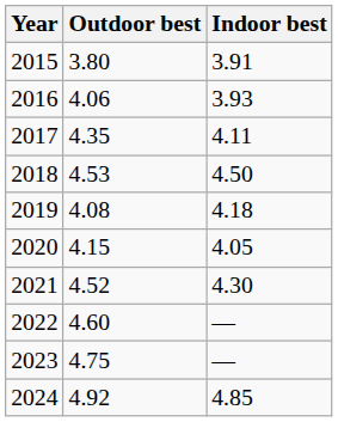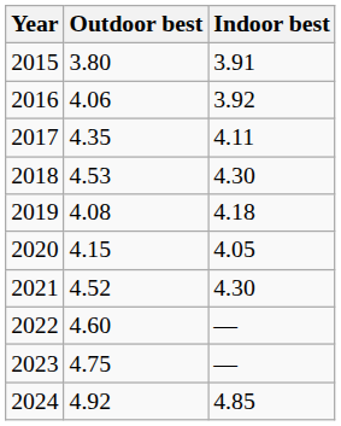 <table class=wikitable>
 <tr>
 <th>Year</th>
 <th>Outdoor best</th>
 <th>Indoor best</th>
 </tr>
 <tr>
 <td>2015</td>
 <td>3.80</td>
 <td>3.91</td>
 </tr>
 <tr>
 <td>2016</td>
 <td>4.06</td>
-<td>3.93</td>
+<td>3.92</td>
 </tr>
 <tr>
 <td>2017</td>
 <td>4.35</td>
 <td>4.11</td>
 </tr>
 <tr>
 <td>2018</td>
 <td>4.53</td>
-<td>4.50</td>
+<td>4.30</td>
 </tr>
 <tr>
 <td>2019</td>
 <td>4.08</td>
 <td>4.18</td>
 </tr>
 <tr>
 <td>2020</td>
 <td>4.15</td>
 <td>4.05</td>
 </tr>
 <tr>
 <td>2021</td>
 <td>4.52</td>
 <td>4.30</td>
 </tr>
 <tr>
 <td>2022</td>
 <td>4.60</td>
 <td>—</td>
 </tr>
 <tr>
 <td>2023</td>
 <td>4.75</td>
 <td>—</td>
 </tr>
 <tr>
 <td>2024</td>
 <td>4.92 </td>
 <td>4.85</td>
 </tr>
 </table>
